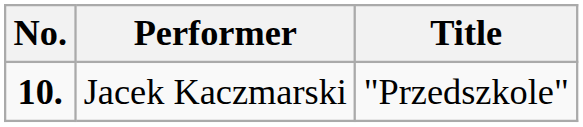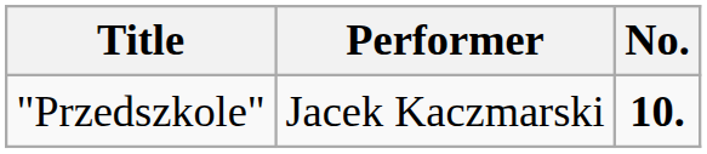 <table class="wikitable">
 <tr>
+<th>Title</th>
+<th>Performer</th>
 <th>No.</th>
-<th>Performer</th>
-<th>Title</th>
 </tr>
 <tr>
+<td>"Przedszkole"</td>
+<td style="text-align:center">Jacek Kaczmarski</td>
 <td style="text-align:center"><strong>10.</strong></td>
-<td style="text-align:center">Jacek Kaczmarski</td>
-<td>"Przedszkole"</td>
 </tr>
 </table>
